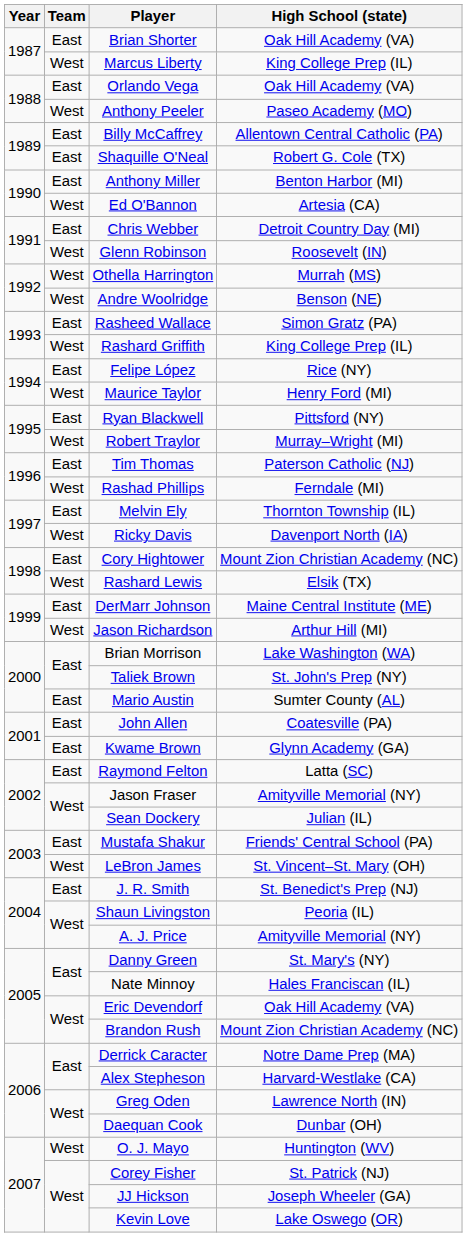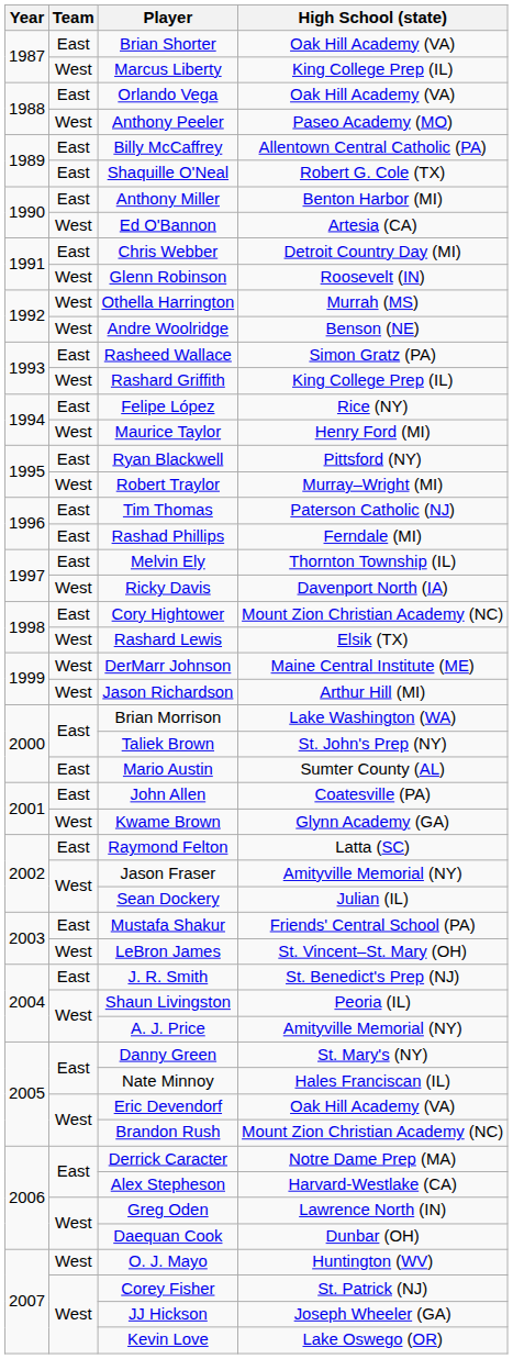 <table class="wikitable sortable" style="text-align:center;">
 <tr>
 <th>Year</th>
 <th>Team</th>
 <th>Player</th>
 <th>High School (state)</th>
 </tr>
 <tr>
 <td rowspan=2>1987</td>
 <td>East</td>
 <td><a href='#'>Brian Shorter</a></td>
 <td><a href='#'>Oak Hill Academy</a> (VA)</td>
 </tr>
 <tr>
 <td>West</td>
 <td><a href='#'>Marcus Liberty</a></td>
 <td><a href='#'>King College Prep</a> (IL)</td>
 </tr>
 <tr>
 <td rowspan=2>1988</td>
 <td>East</td>
 <td><a href='#'>Orlando Vega</a></td>
 <td><a href='#'>Oak Hill Academy</a> (VA)</td>
 </tr>
 <tr>
 <td>West</td>
 <td><a href='#'>Anthony Peeler</a></td>
 <td><a href='#'>Paseo Academy</a> (<a href='#'>MO</a>)</td>
 </tr>
 <tr>
 <td rowspan=2>1989</td>
 <td>East</td>
 <td><a href='#'>Billy McCaffrey</a></td>
 <td><a href='#'>Allentown Central Catholic</a> (<a href='#'>PA</a>)</td>
 </tr>
 <tr>
 <td>East</td>
 <td><a href='#'>Shaquille O'Neal</a></td>
 <td><a href='#'>Robert G. Cole</a> (TX)</td>
 </tr>
 <tr>
 <td rowspan=2>1990</td>
 <td>East</td>
 <td><a href='#'>Anthony Miller</a></td>
 <td><a href='#'>Benton Harbor</a> (MI)</td>
 </tr>
 <tr>
 <td>West</td>
 <td><a href='#'>Ed O'Bannon</a></td>
 <td><a href='#'>Artesia</a> (CA)</td>
 </tr>
 <tr>
 <td rowspan=2>1991</td>
 <td>East</td>
 <td><a href='#'>Chris Webber</a></td>
 <td><a href='#'>Detroit Country Day</a> (MI)</td>
 </tr>
 <tr>
 <td>West</td>
 <td><a href='#'>Glenn Robinson</a></td>
 <td><a href='#'>Roosevelt</a> (<a href='#'>IN</a>)</td>
 </tr>
 <tr>
 <td rowspan=2>1992</td>
 <td>West</td>
 <td><a href='#'>Othella Harrington</a></td>
 <td><a href='#'>Murrah</a> (<a href='#'>MS</a>)</td>
 </tr>
 <tr>
 <td>West</td>
 <td><a href='#'>Andre Woolridge</a></td>
 <td><a href='#'>Benson</a> (<a href='#'>NE</a>)</td>
 </tr>
 <tr>
 <td rowspan=2>1993</td>
 <td>East</td>
 <td><a href='#'>Rasheed Wallace</a></td>
 <td><a href='#'>Simon Gratz</a> (PA)</td>
 </tr>
 <tr>
 <td>West</td>
 <td><a href='#'>Rashard Griffith</a></td>
 <td><a href='#'>King College Prep</a> (IL)</td>
 </tr>
 <tr>
 <td rowspan=2>1994</td>
 <td>East</td>
 <td><a href='#'>Felipe López</a></td>
 <td><a href='#'>Rice</a> (NY)</td>
 </tr>
 <tr>
 <td>West</td>
 <td><a href='#'>Maurice Taylor</a></td>
 <td><a href='#'>Henry Ford</a> (MI)</td>
 </tr>
 <tr>
 <td rowspan=2>1995</td>
 <td>East</td>
 <td><a href='#'>Ryan Blackwell</a></td>
 <td><a href='#'>Pittsford</a> (NY)</td>
 </tr>
 <tr>
 <td>West</td>
 <td><a href='#'>Robert Traylor</a></td>
 <td><a href='#'>Murray–Wright</a> (MI)</td>
 </tr>
 <tr>
 <td rowspan=2>1996</td>
 <td>East</td>
 <td><a href='#'>Tim Thomas</a></td>
 <td><a href='#'>Paterson Catholic</a> (<a href='#'>NJ</a>)</td>
 </tr>
 <tr>
-<td>West</td>
+<td>East</td>
 <td><a href='#'>Rashad Phillips</a></td>
 <td><a href='#'>Ferndale</a> (MI)</td>
 </tr>
 <tr>
 <td rowspan=2>1997</td>
 <td>East</td>
 <td><a href='#'>Melvin Ely</a></td>
 <td><a href='#'>Thornton Township</a> (IL)</td>
 </tr>
 <tr>
 <td>West</td>
 <td><a href='#'>Ricky Davis</a></td>
 <td><a href='#'>Davenport North</a> (<a href='#'>IA</a>)</td>
 </tr>
 <tr>
 <td rowspan=2>1998</td>
 <td>East</td>
 <td><a href='#'>Cory Hightower</a></td>
 <td><a href='#'>Mount Zion Christian Academy</a> (NC)</td>
 </tr>
 <tr>
 <td>West</td>
 <td><a href='#'>Rashard Lewis</a></td>
 <td><a href='#'>Elsik</a> (TX)</td>
 </tr>
 <tr>
 <td rowspan=2>1999</td>
-<td>East</td>
+<td>West</td>
 <td><a href='#'>DerMarr Johnson</a></td>
 <td><a href='#'>Maine Central Institute</a> (<a href='#'>ME</a>)</td>
 </tr>
 <tr>
 <td>West</td>
 <td><a href='#'>Jason Richardson</a></td>
 <td><a href='#'>Arthur Hill</a> (MI)</td>
 </tr>
 <tr>
 <td rowspan=3>2000</td>
 <td rowspan=2>East</td>
 <td>Brian Morrison</td>
 <td><a href='#'>Lake Washington</a> (<a href='#'>WA</a>)</td>
 </tr>
 <tr>
 <td><a href='#'>Taliek Brown</a></td>
 <td><a href='#'>St. John's Prep</a> (NY)</td>
 </tr>
 <tr>
 <td>East</td>
 <td><a href='#'>Mario Austin</a></td>
 <td>Sumter County (<a href='#'>AL</a>)</td>
 </tr>
 <tr>
 <td rowspan=2>2001</td>
 <td>East</td>
 <td><a href='#'>John Allen</a></td>
 <td><a href='#'>Coatesville</a> (PA)</td>
 </tr>
 <tr>
-<td>East</td>
+<td>West</td>
 <td><a href='#'>Kwame Brown</a></td>
 <td><a href='#'>Glynn Academy</a> (GA)</td>
 </tr>
 <tr>
 <td rowspan=3>2002</td>
 <td>East</td>
 <td><a href='#'>Raymond Felton</a></td>
 <td>Latta (<a href='#'>SC</a>)</td>
 </tr>
 <tr>
 <td rowspan=2>West</td>
 <td>Jason Fraser</td>
 <td><a href='#'>Amityville Memorial</a> (NY)</td>
 </tr>
 <tr>
 <td><a href='#'>Sean Dockery</a></td>
 <td><a href='#'>Julian</a> (IL)</td>
 </tr>
 <tr>
 <td rowspan=2>2003</td>
 <td>East</td>
 <td><a href='#'>Mustafa Shakur</a></td>
 <td><a href='#'>Friends' Central School</a> (PA)</td>
 </tr>
 <tr>
 <td>West</td>
 <td><a href='#'>LeBron James</a></td>
 <td><a href='#'>St. Vincent–St. Mary</a> (OH)</td>
 </tr>
 <tr>
 <td rowspan=3>2004</td>
 <td>East</td>
 <td><a href='#'>J. R. Smith</a></td>
 <td><a href='#'>St. Benedict's Prep</a> (NJ)</td>
 </tr>
 <tr>
 <td rowspan=2>West</td>
 <td><a href='#'>Shaun Livingston</a></td>
 <td><a href='#'>Peoria</a> (IL)</td>
 </tr>
 <tr>
 <td><a href='#'>A. J. Price</a></td>
 <td><a href='#'>Amityville Memorial</a> (NY)</td>
 </tr>
 <tr>
 <td rowspan=4>2005</td>
 <td rowspan=2>East</td>
 <td><a href='#'>Danny Green</a></td>
 <td><a href='#'>St. Mary's</a> (NY)</td>
 </tr>
 <tr>
 <td>Nate Minnoy</td>
 <td><a href='#'>Hales Franciscan</a> (IL)</td>
 </tr>
 <tr>
 <td rowspan=2>West</td>
 <td><a href='#'>Eric Devendorf</a></td>
 <td><a href='#'>Oak Hill Academy</a> (VA)</td>
 </tr>
 <tr>
 <td><a href='#'>Brandon Rush</a></td>
 <td><a href='#'>Mount Zion Christian Academy</a> (NC)</td>
 </tr>
 <tr>
 <td rowspan=4>2006</td>
 <td rowspan=2>East</td>
 <td><a href='#'>Derrick Caracter</a></td>
 <td><a href='#'>Notre Dame Prep</a> (MA)</td>
 </tr>
 <tr>
 <td><a href='#'>Alex Stepheson</a></td>
 <td><a href='#'>Harvard-Westlake</a> (CA)</td>
 </tr>
 <tr>
 <td rowspan=2>West</td>
 <td><a href='#'>Greg Oden</a></td>
 <td><a href='#'>Lawrence North</a> (IN)</td>
 </tr>
 <tr>
 <td><a href='#'>Daequan Cook</a></td>
 <td><a href='#'>Dunbar</a> (OH)</td>
 </tr>
 <tr>
 <td rowspan=4>2007</td>
 <td>West</td>
 <td><a href='#'>O. J. Mayo</a></td>
 <td><a href='#'>Huntington</a> (<a href='#'>WV</a>)</td>
 </tr>
 <tr>
 <td rowspan=3>West</td>
 <td><a href='#'>Corey Fisher</a></td>
 <td><a href='#'>St. Patrick</a> (NJ)</td>
 </tr>
 <tr>
 <td><a href='#'>JJ Hickson</a></td>
 <td><a href='#'>Joseph Wheeler</a> (GA)</td>
 </tr>
 <tr>
 <td><a href='#'>Kevin Love</a></td>
 <td><a href='#'>Lake Oswego</a> (<a href='#'>OR</a>)</td>
 </tr>
 </table>
